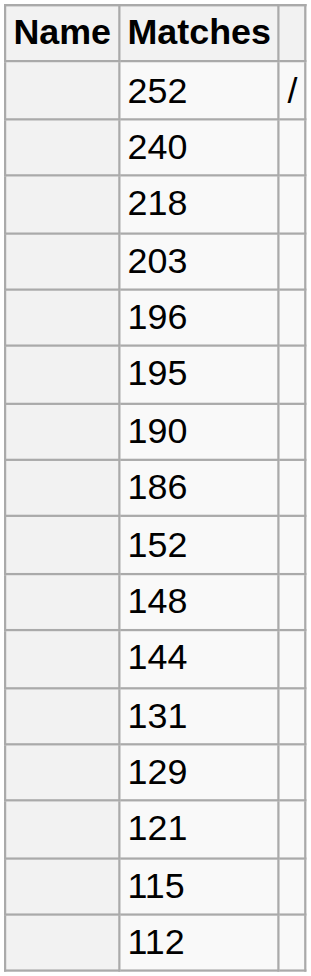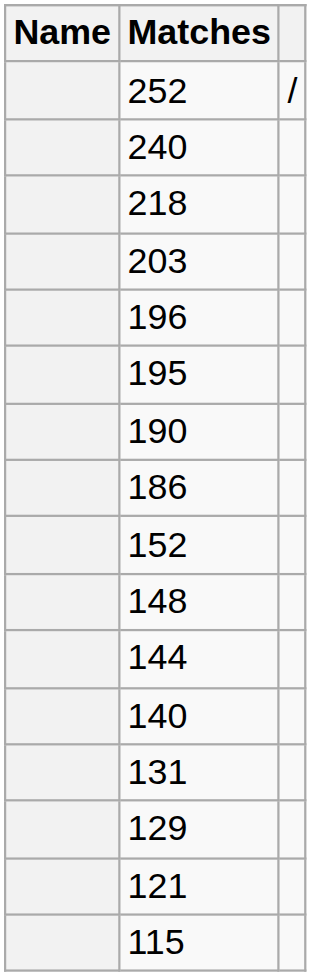 <table class="wikitable sortable plainrowheaders static-row-numbers">
 <tr>
 </tr>
 <tr>
 <th scope="col">Name</th>
 <th scope="col">Matches</th>
 <th scope="col"></th>
 </tr>
 <tr>
 <th scope="row"></th>
 <td>252</td>
 <td>/</td>
 </tr>
 <tr>
 <th scope="row"></th>
 <td>240</td>
 <td></td>
 </tr>
 <tr>
 <th scope="row"></th>
 <td>218</td>
 <td></td>
 </tr>
 <tr>
 <th scope="row"></th>
 <td>203</td>
 <td></td>
 </tr>
 <tr>
 <th scope="row"></th>
 <td>196</td>
 <td></td>
 </tr>
 <tr>
 <th scope="row"></th>
 <td>195</td>
 <td></td>
 </tr>
 <tr>
 <th scope="row"></th>
 <td>190</td>
 <td></td>
 </tr>
 <tr>
 <th scope="row"></th>
 <td>186</td>
 <td></td>
 </tr>
 <tr>
 <th scope="row"></th>
 <td>152</td>
 <td></td>
 </tr>
 <tr>
 <th scope="row"></th>
 <td>148</td>
 <td></td>
 </tr>
 <tr>
 <th scope="row"></th>
 <td>144</td>
 <td></td>
 </tr>
 <tr>
 <th scope="row"></th>
+<td>140</td>
+<td></td>
+</tr>
+<tr>
+<th scope="row"></th>
 <td>131</td>
 <td></td>
 </tr>
 <tr>
 <th scope="row"></th>
 <td>129</td>
 <td></td>
 </tr>
 <tr>
 <th scope="row"></th>
 <td>121</td>
 <td></td>
 </tr>
 <tr>
 <th scope="row"></th>
 <td>115</td>
 <td></td>
 </tr>
-<tr>
-<th scope="row"></th>
-<td>112</td>
-<td></td>
-</tr>
 </table>
